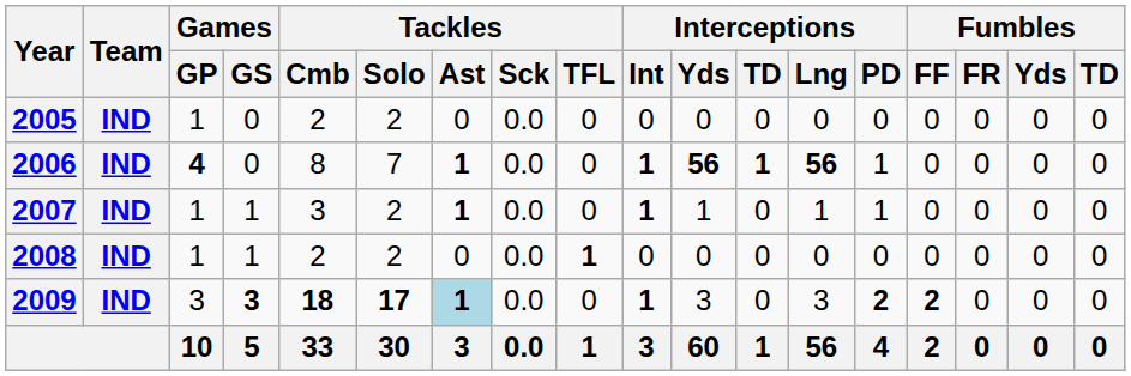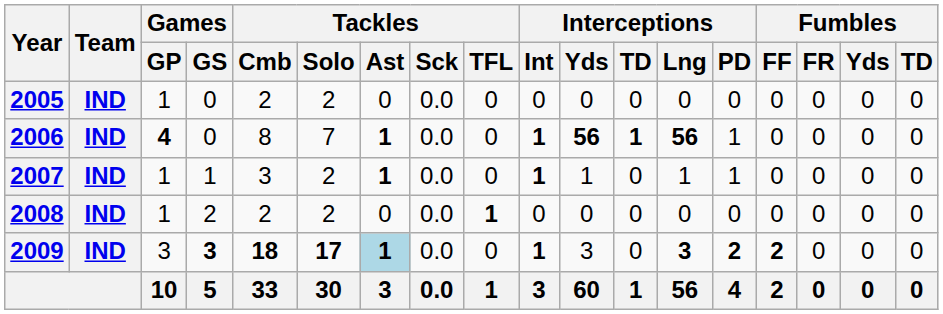 <table class="wikitable" style="text-align:center">
 <tr>
 <th rowspan="2">Year</th>
 <th rowspan="2">Team</th>
 <th colspan="2">Games</th>
 <th colspan="5">Tackles</th>
 <th colspan="5">Interceptions</th>
 <th colspan="4">Fumbles</th>
 </tr>
 <tr>
 <th>GP</th>
 <th>GS</th>
 <th>Cmb</th>
 <th>Solo</th>
 <th>Ast</th>
 <th>Sck</th>
 <th>TFL</th>
 <th>Int</th>
 <th>Yds</th>
 <th>TD</th>
 <th>Lng</th>
 <th>PD</th>
 <th>FF</th>
 <th>FR</th>
 <th>Yds</th>
 <th>TD</th>
 </tr>
 <tr>
 <th><a href='#'>2005</a></th>
 <th><a href='#'>IND</a></th>
 <td>1</td>
 <td>0</td>
 <td>2</td>
 <td>2</td>
 <td>0</td>
 <td>0.0</td>
 <td>0</td>
 <td>0</td>
 <td>0</td>
 <td>0</td>
 <td>0</td>
 <td>0</td>
 <td>0</td>
 <td>0</td>
 <td>0</td>
 <td>0</td>
 </tr>
 <tr>
 <th><a href='#'>2006</a></th>
 <th><a href='#'>IND</a></th>
 <td><strong>4</strong></td>
 <td>0</td>
 <td>8</td>
 <td>7</td>
 <td><strong>1</strong></td>
 <td>0.0</td>
 <td>0</td>
 <td><strong>1</strong></td>
 <td><strong>56</strong></td>
 <td><strong>1</strong></td>
 <td><strong>56</strong></td>
 <td>1</td>
 <td>0</td>
 <td>0</td>
 <td>0</td>
 <td>0</td>
 </tr>
 <tr>
 <th><a href='#'>2007</a></th>
 <th><a href='#'>IND</a></th>
 <td>1</td>
 <td>1</td>
 <td>3</td>
 <td>2</td>
 <td><strong>1</strong></td>
 <td>0.0</td>
 <td>0</td>
 <td><strong>1</strong></td>
 <td>1</td>
 <td>0</td>
 <td>1</td>
 <td>1</td>
 <td>0</td>
 <td>0</td>
 <td>0</td>
 <td>0</td>
 </tr>
 <tr>
 <th><a href='#'>2008</a></th>
 <th><a href='#'>IND</a></th>
 <td>1</td>
-<td>1</td>
+<td>2</td>
 <td>2</td>
 <td>2</td>
 <td>0</td>
 <td>0.0</td>
 <td><strong>1</strong></td>
 <td>0</td>
 <td>0</td>
 <td>0</td>
 <td>0</td>
 <td>0</td>
 <td>0</td>
 <td>0</td>
 <td>0</td>
 <td>0</td>
 </tr>
 <tr>
 <th><a href='#'>2009</a></th>
 <th><a href='#'>IND</a></th>
 <td>3</td>
 <td><strong>3</strong></td>
 <td><strong>18</strong></td>
 <td><strong>17</strong></td>
 <td style="background: lightblue;"><strong>1</strong></td>
 <td>0.0</td>
 <td>0</td>
 <td><strong>1</strong></td>
 <td>3</td>
 <td>0</td>
-<td>3</td>
+<td><strong>3</strong></td>
 <td><strong>2</strong></td>
 <td><strong>2</strong></td>
 <td>0</td>
 <td>0</td>
 <td>0</td>
 </tr>
 <tr>
 <th colspan="2"></th>
 <th>10</th>
 <th>5</th>
 <th>33</th>
 <th>30</th>
 <th>3</th>
 <th>0.0</th>
 <th>1</th>
 <th>3</th>
 <th>60</th>
 <th>1</th>
 <th>56</th>
 <th>4</th>
 <th>2</th>
 <th>0</th>
 <th>0</th>
 <th>0</th>
 </tr>
 </table>
